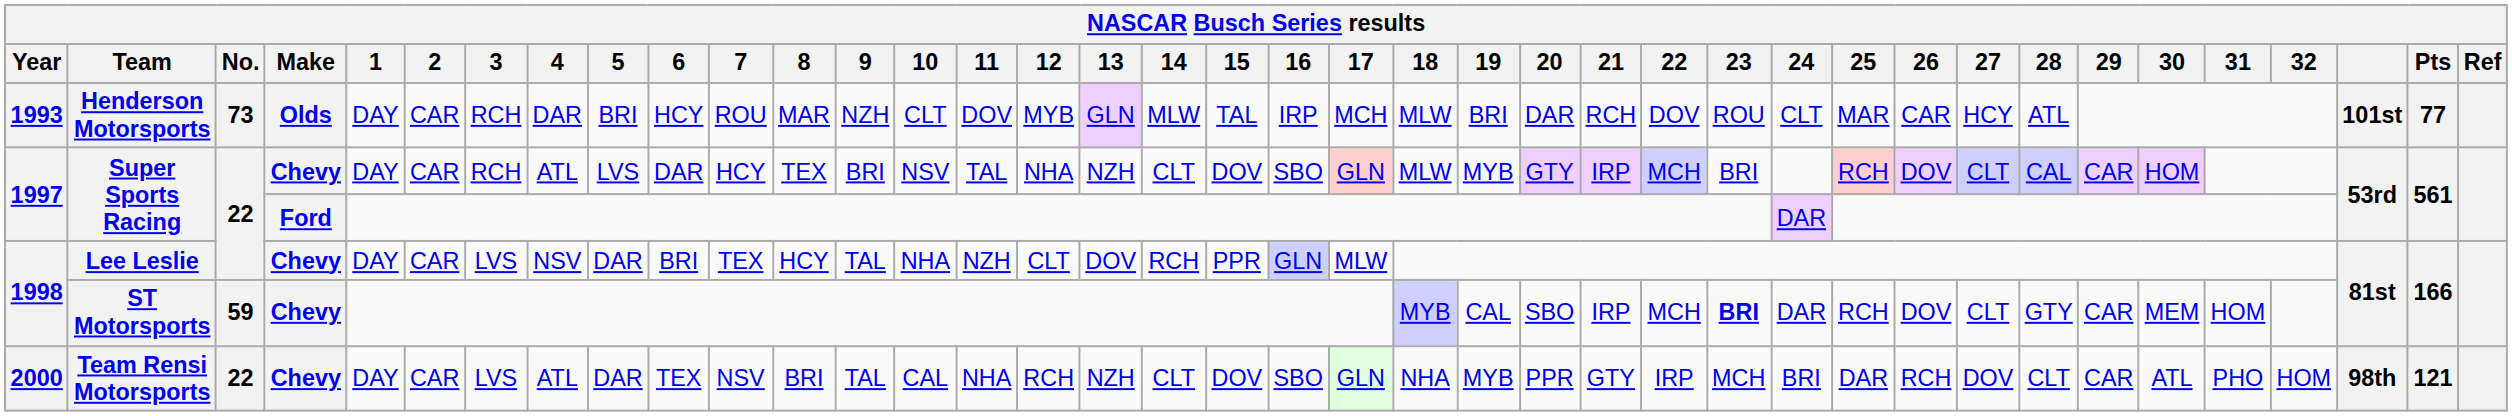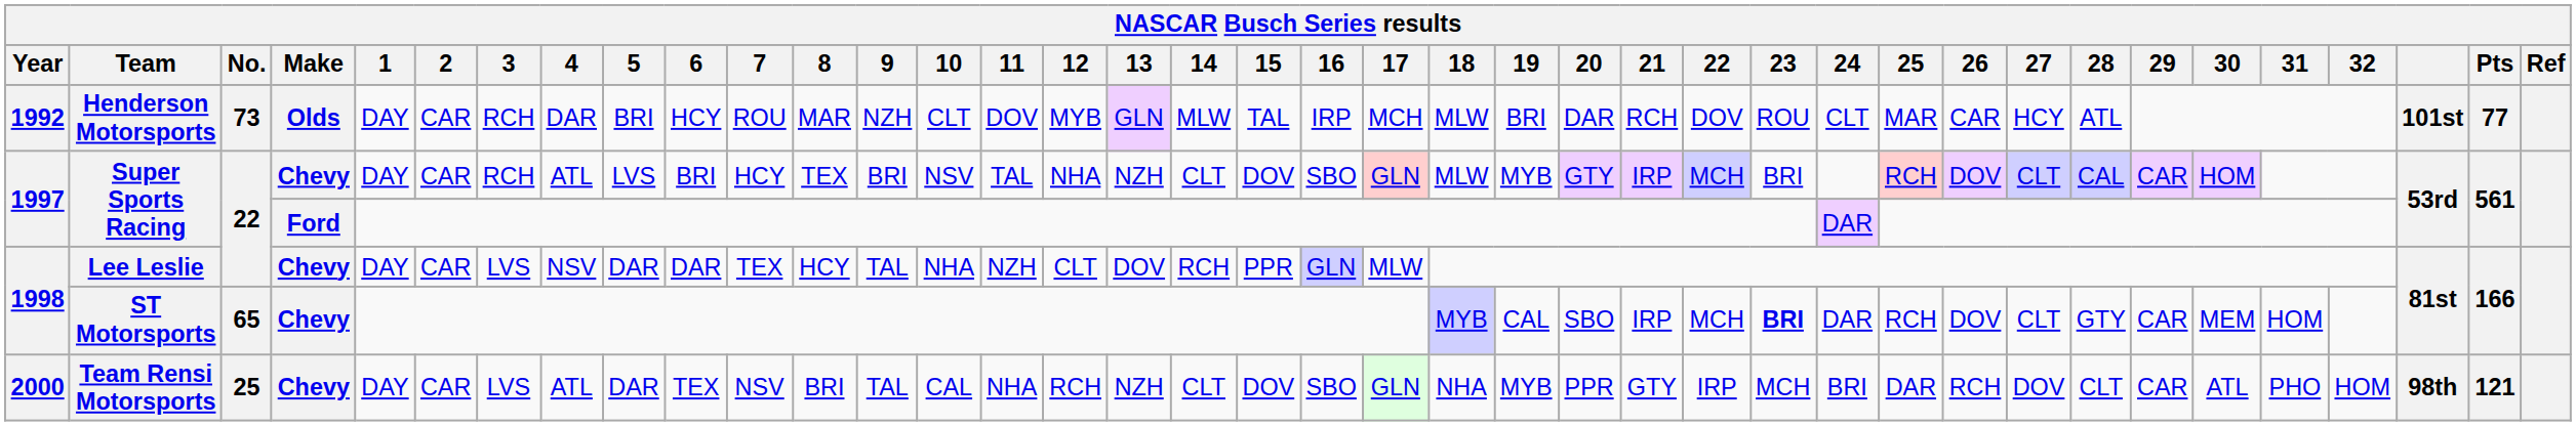 <table class="wikitable" style="text-align:center; font-size:75%">
 <tr>
 <th colspan=42><a href='#'>NASCAR</a> <a href='#'>Busch Series</a> results</th>
 </tr>
 <tr>
 <th>Year</th>
 <th>Team</th>
 <th>No.</th>
 <th>Make</th>
 <th>1</th>
 <th>2</th>
 <th>3</th>
 <th>4</th>
 <th>5</th>
 <th>6</th>
 <th>7</th>
 <th>8</th>
 <th>9</th>
 <th>10</th>
 <th>11</th>
 <th>12</th>
 <th>13</th>
 <th>14</th>
 <th>15</th>
 <th>16</th>
 <th>17</th>
 <th>18</th>
 <th>19</th>
 <th>20</th>
 <th>21</th>
 <th>22</th>
 <th>23</th>
 <th>24</th>
 <th>25</th>
 <th>26</th>
 <th>27</th>
 <th>28</th>
 <th>29</th>
 <th>30</th>
 <th>31</th>
 <th>32</th>
 <th></th>
 <th>Pts</th>
 <th>Ref</th>
 </tr>
 <tr>
-<th><a href='#'>1993</a></th>
+<th><a href='#'>1992</a></th>
 <th><a href='#'>Henderson Motorsports</a></th>
 <th>73</th>
 <th><a href='#'>Olds</a></th>
 <td><a href='#'>DAY</a></td>
 <td><a href='#'>CAR</a></td>
 <td><a href='#'>RCH</a></td>
 <td><a href='#'>DAR</a></td>
 <td><a href='#'>BRI</a></td>
 <td><a href='#'>HCY</a></td>
 <td><a href='#'>ROU</a></td>
 <td><a href='#'>MAR</a></td>
 <td><a href='#'>NZH</a></td>
 <td><a href='#'>CLT</a></td>
 <td><a href='#'>DOV</a></td>
 <td><a href='#'>MYB</a></td>
 <td style="background:#EFCFFF;"><a href='#'>GLN</a><br></td>
 <td><a href='#'>MLW</a></td>
 <td><a href='#'>TAL</a></td>
 <td><a href='#'>IRP</a></td>
 <td><a href='#'>MCH</a></td>
 <td><a href='#'>MLW</a></td>
 <td><a href='#'>BRI</a></td>
 <td><a href='#'>DAR</a></td>
 <td><a href='#'>RCH</a></td>
 <td><a href='#'>DOV</a></td>
 <td><a href='#'>ROU</a></td>
 <td><a href='#'>CLT</a></td>
 <td><a href='#'>MAR</a></td>
 <td><a href='#'>CAR</a></td>
 <td><a href='#'>HCY</a></td>
 <td><a href='#'>ATL</a></td>
 <td colspan=4></td>
 <th>101st</th>
 <th>77</th>
 <th></th>
 </tr>
 <tr>
 <th rowspan=2><a href='#'>1997</a></th>
 <th rowspan=2><a href='#'>Super Sports Racing</a></th>
 <th rowspan=3>22</th>
 <th><a href='#'>Chevy</a></th>
 <td><a href='#'>DAY</a></td>
 <td><a href='#'>CAR</a></td>
 <td><a href='#'>RCH</a></td>
 <td><a href='#'>ATL</a></td>
 <td><a href='#'>LVS</a></td>
-<td><a href='#'>DAR</a></td>
+<td><a href='#'>BRI</a></td>
 <td><a href='#'>HCY</a></td>
 <td><a href='#'>TEX</a></td>
 <td><a href='#'>BRI</a></td>
 <td><a href='#'>NSV</a></td>
 <td><a href='#'>TAL</a></td>
 <td><a href='#'>NHA</a></td>
 <td><a href='#'>NZH</a></td>
 <td><a href='#'>CLT</a></td>
 <td><a href='#'>DOV</a></td>
 <td><a href='#'>SBO</a></td>
 <td style="background:#FFCFCF;"><a href='#'>GLN</a><br></td>
 <td><a href='#'>MLW</a></td>
 <td><a href='#'>MYB</a></td>
 <td style="background:#EFCFFF;"><a href='#'>GTY</a><br></td>
 <td style="background:#EFCFFF;"><a href='#'>IRP</a><br></td>
 <td style="background:#CFCFFF;"><a href='#'>MCH</a><br></td>
 <td><a href='#'>BRI</a></td>
 <td></td>
 <td style="background:#FFCFCF;"><a href='#'>RCH</a><br></td>
 <td style="background:#EFCFFF;"><a href='#'>DOV</a><br></td>
 <td style="background:#CFCFFF;"><a href='#'>CLT</a><br></td>
 <td style="background:#CFCFFF;"><a href='#'>CAL</a><br></td>
 <td style="background:#EFCFFF;"><a href='#'>CAR</a><br></td>
 <td style="background:#EFCFFF;"><a href='#'>HOM</a><br></td>
 <td colspan=2></td>
 <th rowspan=2>53rd</th>
 <th rowspan=2>561</th>
 <th rowspan=2></th>
 </tr>
 <tr>
 <th><a href='#'>Ford</a></th>
 <td colspan=23></td>
 <td style="background:#EFCFFF;"><a href='#'>DAR</a><br></td>
 <td colspan=8></td>
 </tr>
 <tr>
 <th rowspan=2><a href='#'>1998</a></th>
 <th><a href='#'>Lee Leslie</a></th>
 <th><a href='#'>Chevy</a></th>
 <td><a href='#'>DAY</a></td>
 <td><a href='#'>CAR</a></td>
 <td><a href='#'>LVS</a></td>
 <td><a href='#'>NSV</a></td>
 <td><a href='#'>DAR</a></td>
-<td><a href='#'>BRI</a></td>
+<td><a href='#'>DAR</a></td>
 <td><a href='#'>TEX</a></td>
 <td><a href='#'>HCY</a></td>
 <td><a href='#'>TAL</a></td>
 <td><a href='#'>NHA</a></td>
 <td><a href='#'>NZH</a></td>
 <td><a href='#'>CLT</a></td>
 <td><a href='#'>DOV</a></td>
 <td><a href='#'>RCH</a></td>
 <td><a href='#'>PPR</a></td>
 <td style="background:#CFCFFF;"><a href='#'>GLN</a><br></td>
 <td><a href='#'>MLW</a></td>
 <td colspan=15></td>
 <th rowspan=2>81st</th>
 <th rowspan=2>166</th>
 <th rowspan=2></th>
 </tr>
 <tr>
 <th><a href='#'>ST Motorsports</a></th>
-<th>59</th>
+<th>65</th>
 <th><a href='#'>Chevy</a></th>
 <td colspan=17></td>
 <td style="background:#CFCFFF;"><a href='#'>MYB</a><br></td>
 <td><a href='#'>CAL</a></td>
 <td><a href='#'>SBO</a></td>
 <td><a href='#'>IRP</a></td>
 <td><a href='#'>MCH</a></td>
 <td><strong><a href='#'>BRI</a></strong></td>
 <td><a href='#'>DAR</a></td>
 <td><a href='#'>RCH</a></td>
 <td><a href='#'>DOV</a></td>
 <td><a href='#'>CLT</a></td>
 <td><a href='#'>GTY</a></td>
 <td><a href='#'>CAR</a></td>
 <td><a href='#'>MEM</a></td>
 <td><a href='#'>HOM</a></td>
 <td></td>
 </tr>
 <tr>
 <th><a href='#'>2000</a></th>
 <th><a href='#'>Team Rensi Motorsports</a></th>
-<th>22</th>
+<th>25</th>
 <th><a href='#'>Chevy</a></th>
 <td><a href='#'>DAY</a></td>
 <td><a href='#'>CAR</a></td>
 <td><a href='#'>LVS</a></td>
 <td><a href='#'>ATL</a></td>
 <td><a href='#'>DAR</a></td>
 <td><a href='#'>TEX</a></td>
 <td><a href='#'>NSV</a></td>
 <td><a href='#'>BRI</a></td>
 <td><a href='#'>TAL</a></td>
 <td><a href='#'>CAL</a></td>
 <td><a href='#'>NHA</a></td>
 <td><a href='#'>RCH</a></td>
 <td><a href='#'>NZH</a></td>
 <td><a href='#'>CLT</a></td>
 <td><a href='#'>DOV</a></td>
 <td><a href='#'>SBO</a></td>
 <td style="background:#DFFFDF;"><a href='#'>GLN</a><br></td>
 <td><a href='#'>NHA</a></td>
 <td><a href='#'>MYB</a></td>
 <td><a href='#'>PPR</a></td>
 <td><a href='#'>GTY</a></td>
 <td><a href='#'>IRP</a></td>
 <td><a href='#'>MCH</a></td>
 <td><a href='#'>BRI</a></td>
 <td><a href='#'>DAR</a></td>
 <td><a href='#'>RCH</a></td>
 <td><a href='#'>DOV</a></td>
 <td><a href='#'>CLT</a></td>
 <td><a href='#'>CAR</a></td>
 <td><a href='#'>ATL</a></td>
 <td><a href='#'>PHO</a></td>
 <td><a href='#'>HOM</a></td>
 <th>98th</th>
 <th>121</th>
 <th></th>
 </tr>
 </table>
